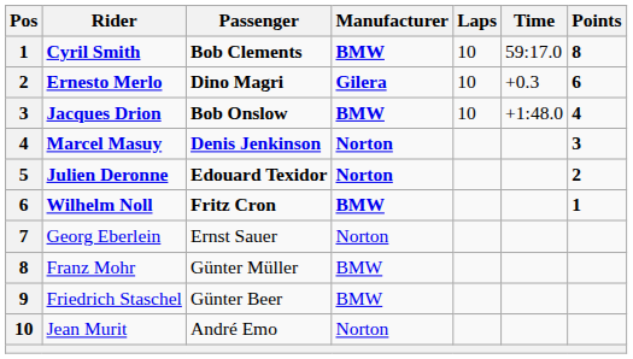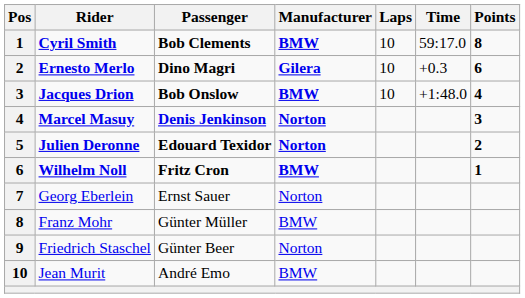 <table class="wikitable" style="font-size: 95%;">
 <tr>
 <th>Pos</th>
 <th>Rider</th>
 <th>Passenger</th>
 <th>Manufacturer</th>
 <th>Laps</th>
 <th>Time</th>
 <th>Points</th>
 </tr>
 <tr>
 <th>1</th>
 <td> <strong><a href='#'>Cyril Smith</a></strong></td>
 <td> <strong>Bob Clements</strong></td>
 <td><strong><a href='#'>BMW</a></strong></td>
 <td>10</td>
 <td>59:17.0</td>
 <td><strong>8</strong></td>
 </tr>
 <tr>
 <th>2</th>
 <td> <strong><a href='#'>Ernesto Merlo</a></strong></td>
 <td> <strong>Dino Magri</strong></td>
 <td><strong><a href='#'>Gilera</a></strong></td>
 <td>10</td>
 <td>+0.3</td>
 <td><strong>6</strong></td>
 </tr>
 <tr>
 <th>3</th>
 <td> <strong><a href='#'>Jacques Drion</a></strong></td>
 <td> <strong>Bob Onslow</strong></td>
 <td><strong><a href='#'>BMW</a></strong></td>
 <td>10</td>
 <td>+1:48.0</td>
 <td><strong>4</strong></td>
 </tr>
 <tr>
 <th>4</th>
 <td> <strong><a href='#'>Marcel Masuy</a></strong></td>
 <td> <strong><a href='#'>Denis Jenkinson</a></strong></td>
 <td><strong><a href='#'>Norton</a></strong></td>
 <td></td>
 <td></td>
 <td><strong>3</strong></td>
 </tr>
 <tr>
 <th>5</th>
 <td> <strong><a href='#'>Julien Deronne</a></strong></td>
 <td> <strong>Edouard Texidor</strong></td>
 <td><strong><a href='#'>Norton</a></strong></td>
 <td></td>
 <td></td>
 <td><strong>2</strong></td>
 </tr>
 <tr>
 <th>6</th>
 <td> <strong><a href='#'>Wilhelm Noll</a></strong></td>
 <td> <strong>Fritz Cron</strong></td>
 <td><strong><a href='#'>BMW</a></strong></td>
 <td></td>
 <td></td>
 <td><strong>1</strong></td>
 </tr>
 <tr>
 <th>7</th>
 <td> <a href='#'>Georg Eberlein</a></td>
 <td> Ernst Sauer</td>
 <td><a href='#'>Norton</a></td>
 <td></td>
 <td></td>
 <td></td>
 </tr>
 <tr>
 <th>8</th>
 <td> <a href='#'>Franz Mohr</a></td>
 <td> Günter Müller</td>
 <td><a href='#'>BMW</a></td>
 <td></td>
 <td></td>
 <td></td>
 </tr>
 <tr>
 <th>9</th>
 <td> <a href='#'>Friedrich Staschel</a></td>
 <td> Günter Beer</td>
-<td><a href='#'>BMW</a></td>
+<td><a href='#'>Norton</a></td>
 <td></td>
 <td></td>
 <td></td>
 </tr>
 <tr>
 <th>10</th>
 <td> <a href='#'>Jean Murit</a></td>
 <td> André Emo</td>
-<td><a href='#'>Norton</a></td>
+<td><a href='#'>BMW</a></td>
 <td></td>
 <td></td>
 <td></td>
 </tr>
 <tr>
 <th colspan=7></th>
 </tr>
 </table>
